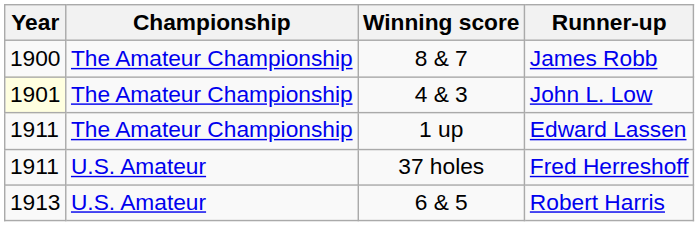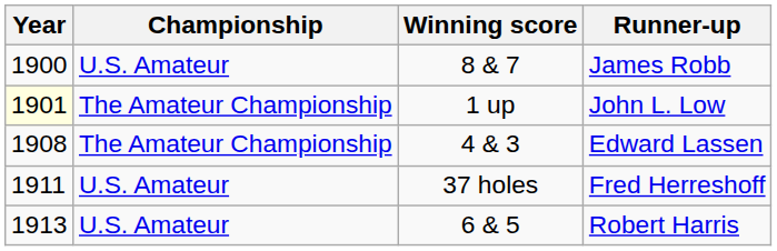 <table class="wikitable">
 <tr>
 <th>Year</th>
 <th>Championship</th>
 <th>Winning score</th>
 <th>Runner-up</th>
 </tr>
 <tr>
 <td>1900</td>
-<td><a href='#'>The Amateur Championship</a></td>
+<td><a href='#'>U.S. Amateur</a></td>
 <td align=center>8 & 7</td>
 <td> <a href='#'>James Robb</a></td>
 </tr>
 <tr>
 <td style="background: lightyellow;">1901</td>
 <td><a href='#'>The Amateur Championship</a></td>
-<td align=center>4 & 3</td>
+<td align=center>1 up</td>
 <td> <a href='#'>John L. Low</a></td>
 </tr>
 <tr>
-<td>1911</td>
+<td>1908</td>
 <td><a href='#'>The Amateur Championship</a></td>
-<td align=center>1 up</td>
+<td align=center>4 & 3</td>
 <td> <a href='#'>Edward Lassen</a></td>
 </tr>
 <tr>
 <td>1911</td>
 <td><a href='#'>U.S. Amateur</a></td>
 <td align=center>37 holes</td>
 <td> <a href='#'>Fred Herreshoff</a></td>
 </tr>
 <tr>
 <td>1913</td>
 <td><a href='#'>U.S. Amateur</a></td>
 <td align=center>6 & 5</td>
 <td> <a href='#'>Robert Harris</a></td>
 </tr>
 </table>
